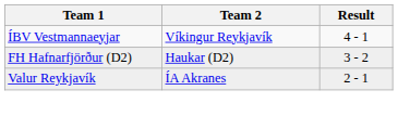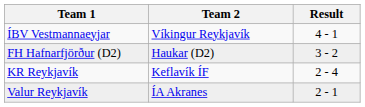 <table class="wikitable">
 <tr>
 <th width="180">Team 1</th>
 <th width="180">Team 2</th>
 <th width="80">Result</th>
 </tr>
 <tr>
 <td><a href='#'>ÍBV Vestmannaeyjar</a></td>
 <td><a href='#'>Víkingur Reykjavík</a></td>
 <td align="center">4 - 1</td>
 </tr>
 <tr style="background:#EFEFEF">
 <td><a href='#'>FH Hafnarfjörður</a> (D2)</td>
 <td><a href='#'>Haukar</a> (D2)</td>
 <td align="center">3 - 2</td>
 </tr>
+<tr>
+<td><a href='#'>KR Reykjavík</a></td>
+<td><a href='#'>Keflavík ÍF</a></td>
+<td align="center">2 - 4</td>
+</tr>
 <tr style="background:#EFEFEF">
 <td><a href='#'>Valur Reykjavík</a></td>
 <td><a href='#'>ÍA Akranes</a></td>
 <td align="center">2 - 1</td>
 </tr>
 </table>
